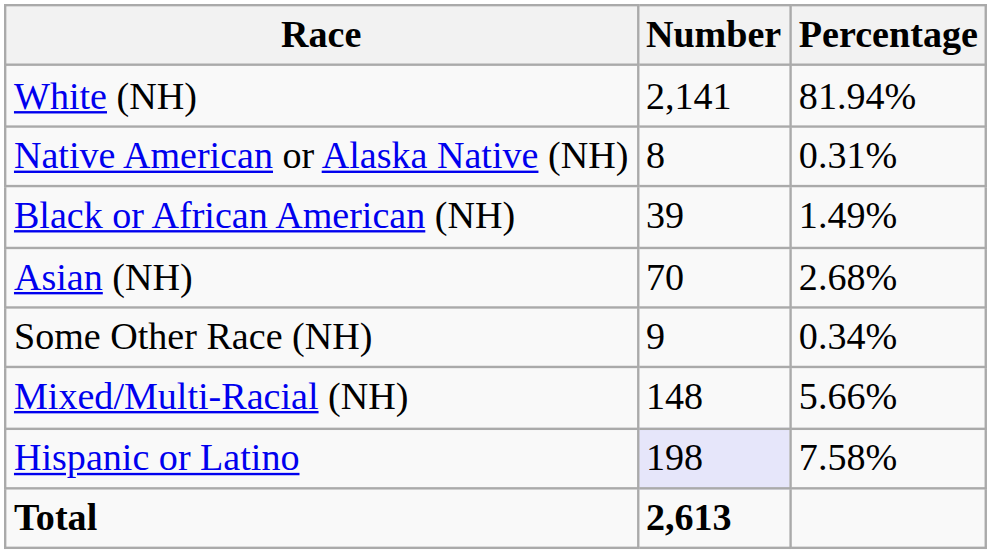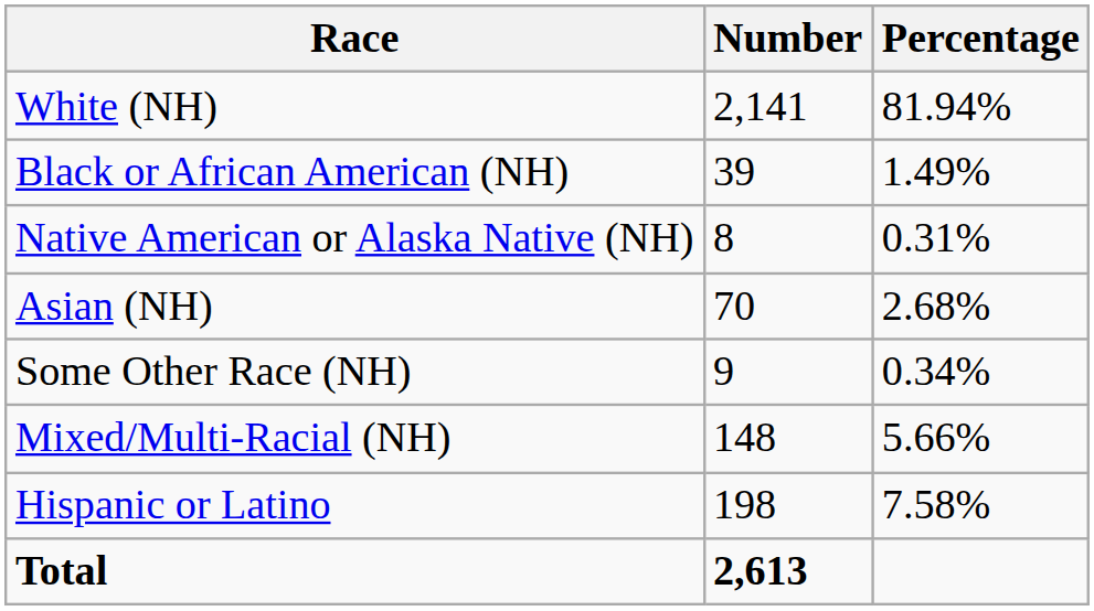 <table class="wikitable">
 <tr>
 <th>Race</th>
 <th>Number</th>
 <th>Percentage</th>
 </tr>
 <tr>
 <td><a href='#'>White</a> (NH)</td>
 <td>2,141</td>
 <td>81.94%</td>
 </tr>
 <tr>
+<td><a href='#'>Black or African American</a> (NH)</td>
+<td>39</td>
+<td>1.49%</td>
+</tr>
+<tr>
 <td><a href='#'>Native American</a> or <a href='#'>Alaska Native</a> (NH)</td>
 <td>8</td>
 <td>0.31%</td>
-</tr>
-<tr>
-<td><a href='#'>Black or African American</a> (NH)</td>
-<td>39</td>
-<td>1.49%</td>
 </tr>
 <tr>
 <td><a href='#'>Asian</a> (NH)</td>
 <td>70</td>
 <td>2.68%</td>
 </tr>
 <tr>
 <td>Some Other Race (NH)</td>
 <td>9</td>
 <td>0.34%</td>
 </tr>
 <tr>
 <td><a href='#'>Mixed/Multi-Racial</a> (NH)</td>
 <td>148</td>
 <td>5.66%</td>
 </tr>
 <tr>
 <td><a href='#'>Hispanic or Latino</a></td>
-<td style="background: lavender;">198</td>
+<td>198</td>
 <td>7.58%</td>
 </tr>
 <tr>
 <td><strong>Total</strong></td>
 <td><strong>2,613</strong></td>
 <td></td>
 </tr>
 </table>
